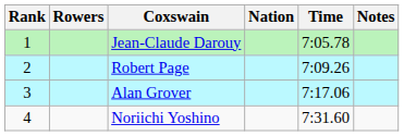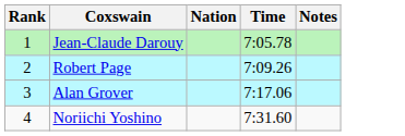 <table class="wikitable sortable" style="text-align:center">
 <tr>
 <th>Rank</th>
-<th>Rowers</th>
 <th>Coxswain</th>
 <th>Nation</th>
 <th>Time</th>
 <th>Notes</th>
 </tr>
 <tr bgcolor=bbf3bb>
 <td>1</td>
-<td align=left></td>
 <td align=left><a href='#'>Jean-Claude Darouy</a></td>
 <td align=left></td>
 <td>7:05.78</td>
 <td></td>
 </tr>
 <tr bgcolor=bbf9ff>
 <td>2</td>
-<td align=left></td>
 <td align=left><a href='#'>Robert Page</a></td>
 <td align=left></td>
 <td>7:09.26</td>
 <td></td>
 </tr>
 <tr bgcolor=bbf9ff>
 <td>3</td>
-<td align=left></td>
 <td align=left><a href='#'>Alan Grover</a></td>
 <td align=left></td>
 <td>7:17.06</td>
 <td></td>
 </tr>
 <tr>
 <td>4</td>
-<td align=left></td>
 <td align=left><a href='#'>Noriichi Yoshino</a></td>
 <td align=left></td>
 <td>7:31.60</td>
 <td></td>
 </tr>
 </table>
